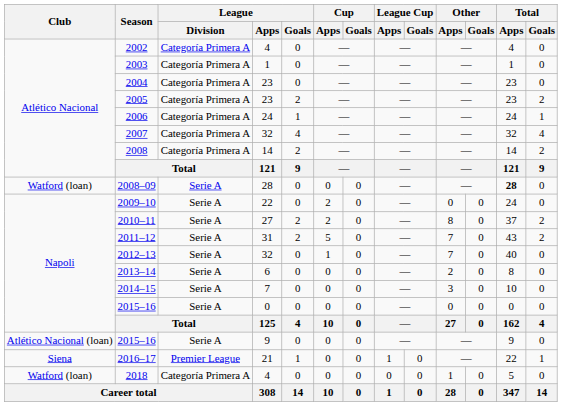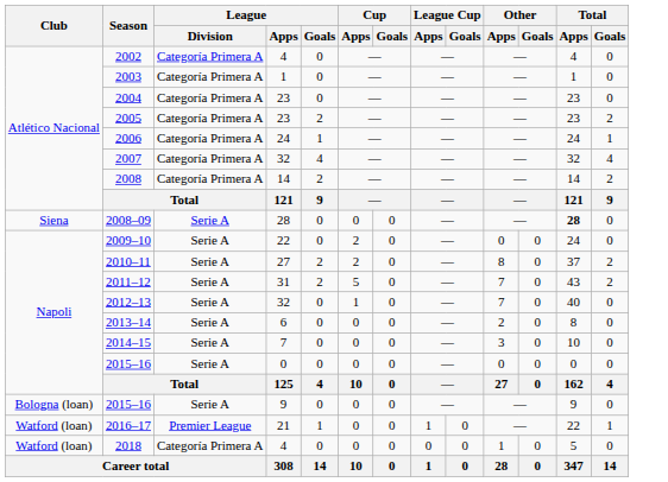 <table class="wikitable" style="text-align:center">
 <tr>
 <th rowspan="2">Club</th>
 <th rowspan="2">Season</th>
 <th colspan="3">League</th>
 <th colspan="2">Cup</th>
 <th colspan="2">League Cup</th>
 <th colspan="2">Other</th>
 <th colspan="2">Total</th>
 </tr>
 <tr>
 <th>Division</th>
 <th>Apps</th>
 <th>Goals</th>
 <th>Apps</th>
 <th>Goals</th>
 <th>Apps</th>
 <th>Goals</th>
 <th>Apps</th>
 <th>Goals</th>
 <th>Apps</th>
 <th>Goals</th>
 </tr>
 <tr>
 <td rowspan="8"><a href='#'>Atlético Nacional</a></td>
 <td><a href='#'>2002</a></td>
 <td><a href='#'>Categoría Primera A</a></td>
 <td>4</td>
 <td>0</td>
 <td colspan="2">—</td>
 <td colspan="2">—</td>
 <td colspan="2">—</td>
 <td>4</td>
 <td>0</td>
 </tr>
 <tr>
 <td><a href='#'>2003</a></td>
 <td>Categoría Primera A</td>
 <td>1</td>
 <td>0</td>
 <td colspan="2">—</td>
 <td colspan="2">—</td>
 <td colspan="2">—</td>
 <td>1</td>
 <td>0</td>
 </tr>
 <tr>
 <td><a href='#'>2004</a></td>
 <td>Categoría Primera A</td>
 <td>23</td>
 <td>0</td>
 <td colspan="2">—</td>
 <td colspan="2">—</td>
 <td colspan="2">—</td>
 <td>23</td>
 <td>0</td>
 </tr>
 <tr>
 <td><a href='#'>2005</a></td>
 <td>Categoría Primera A</td>
 <td>23</td>
 <td>2</td>
 <td colspan="2">—</td>
 <td colspan="2">—</td>
 <td colspan="2">—</td>
 <td>23</td>
 <td>2</td>
 </tr>
 <tr>
 <td><a href='#'>2006</a></td>
 <td>Categoría Primera A</td>
 <td>24</td>
 <td>1</td>
 <td colspan="2">—</td>
 <td colspan="2">—</td>
 <td colspan="2">—</td>
 <td>24</td>
 <td>1</td>
 </tr>
 <tr>
 <td><a href='#'>2007</a></td>
 <td>Categoría Primera A</td>
 <td>32</td>
 <td>4</td>
 <td colspan="2">—</td>
 <td colspan="2">—</td>
 <td colspan="2">—</td>
 <td>32</td>
 <td>4</td>
 </tr>
 <tr>
 <td><a href='#'>2008</a></td>
 <td>Categoría Primera A</td>
 <td>14</td>
 <td>2</td>
 <td colspan="2">—</td>
 <td colspan="2">—</td>
 <td colspan="2">—</td>
 <td>14</td>
 <td>2</td>
 </tr>
 <tr>
 <th colspan="2">Total</th>
 <th>121</th>
 <th>9</th>
 <th colspan="2">—</th>
 <th colspan="2">—</th>
 <th colspan="2">—</th>
 <th>121</th>
 <th>9</th>
 </tr>
 <tr>
-<td><a href='#'>Watford</a> (loan)</td>
+<td><a href='#'>Siena</a></td>
 <td><a href='#'>2008–09</a></td>
 <td><a href='#'>Serie A</a></td>
 <td>28</td>
 <td>0</td>
 <td>0</td>
 <td>0</td>
 <td colspan="2">—</td>
 <td colspan="2">—</td>
 <td><strong>28</strong></td>
 <td>0</td>
 </tr>
 <tr>
 <td rowspan="8"><a href='#'>Napoli</a></td>
 <td><a href='#'>2009–10</a></td>
 <td>Serie A</td>
 <td>22</td>
 <td>0</td>
 <td>2</td>
 <td>0</td>
 <td colspan="2">—</td>
 <td>0</td>
 <td>0</td>
 <td>24</td>
 <td>0</td>
 </tr>
 <tr>
 <td><a href='#'>2010–11</a></td>
 <td>Serie A</td>
 <td>27</td>
 <td>2</td>
 <td>2</td>
 <td>0</td>
 <td colspan="2">—</td>
 <td>8</td>
 <td>0</td>
 <td>37</td>
 <td>2</td>
 </tr>
 <tr>
 <td><a href='#'>2011–12</a></td>
 <td>Serie A</td>
 <td>31</td>
 <td>2</td>
 <td>5</td>
 <td>0</td>
 <td colspan="2">—</td>
 <td>7</td>
 <td>0</td>
 <td>43</td>
 <td>2</td>
 </tr>
 <tr>
 <td><a href='#'>2012–13</a></td>
 <td>Serie A</td>
 <td>32</td>
 <td>0</td>
 <td>1</td>
 <td>0</td>
 <td colspan="2">—</td>
 <td>7</td>
 <td>0</td>
 <td>40</td>
 <td>0</td>
 </tr>
 <tr>
 <td><a href='#'>2013–14</a></td>
 <td>Serie A</td>
 <td>6</td>
 <td>0</td>
 <td>0</td>
 <td>0</td>
 <td colspan="2">—</td>
 <td>2</td>
 <td>0</td>
 <td>8</td>
 <td>0</td>
 </tr>
 <tr>
 <td><a href='#'>2014–15</a></td>
 <td>Serie A</td>
 <td>7</td>
 <td>0</td>
 <td>0</td>
 <td>0</td>
 <td colspan="2">—</td>
 <td>3</td>
 <td>0</td>
 <td>10</td>
 <td>0</td>
 </tr>
 <tr>
 <td><a href='#'>2015–16</a></td>
 <td>Serie A</td>
 <td>0</td>
 <td>0</td>
 <td>0</td>
 <td>0</td>
 <td colspan="2">—</td>
 <td>0</td>
 <td>0</td>
 <td>0</td>
 <td>0</td>
 </tr>
 <tr>
 <th colspan="2">Total</th>
 <th>125</th>
 <th>4</th>
 <th>10</th>
 <th>0</th>
 <th colspan="2">—</th>
 <th>27</th>
 <th>0</th>
 <th>162</th>
 <th>4</th>
 </tr>
 <tr>
-<td><a href='#'>Atlético Nacional</a> (loan)</td>
+<td><a href='#'>Bologna</a> (loan)</td>
 <td><a href='#'>2015–16</a></td>
 <td>Serie A</td>
 <td>9</td>
 <td>0</td>
 <td>0</td>
 <td>0</td>
 <td colspan="2">—</td>
 <td colspan="2">—</td>
 <td>9</td>
 <td>0</td>
 </tr>
 <tr>
-<td><a href='#'>Siena</a></td>
+<td><a href='#'>Watford</a> (loan)</td>
 <td><a href='#'>2016–17</a></td>
 <td><a href='#'>Premier League</a></td>
 <td>21</td>
 <td>1</td>
 <td>0</td>
 <td>0</td>
 <td>1</td>
 <td>0</td>
 <td colspan="2">—</td>
 <td>22</td>
 <td>1</td>
 </tr>
 <tr>
 <td><a href='#'>Watford</a> (loan)</td>
 <td><a href='#'>2018</a></td>
 <td>Categoría Primera A</td>
 <td>4</td>
 <td>0</td>
 <td>0</td>
 <td>0</td>
 <td>0</td>
 <td>0</td>
 <td>1</td>
 <td>0</td>
 <td>5</td>
 <td>0</td>
 </tr>
 <tr>
 <th colspan="3">Career total</th>
 <th>308</th>
 <th>14</th>
 <th>10</th>
 <th>0</th>
 <th>1</th>
 <th>0</th>
 <th>28</th>
 <th>0</th>
 <th>347</th>
 <th>14</th>
 </tr>
 </table>
